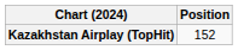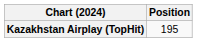 <table class="wikitable plainrowheaders" style="text-align:center">
 <tr>
 <th>Chart (2024)</th>
 <th>Position</th>
 </tr>
 <tr>
 <th scope="row">Kazakhstan Airplay (TopHit)</th>
-<td>152</td>
+<td>195</td>
 </tr>
 </table>
